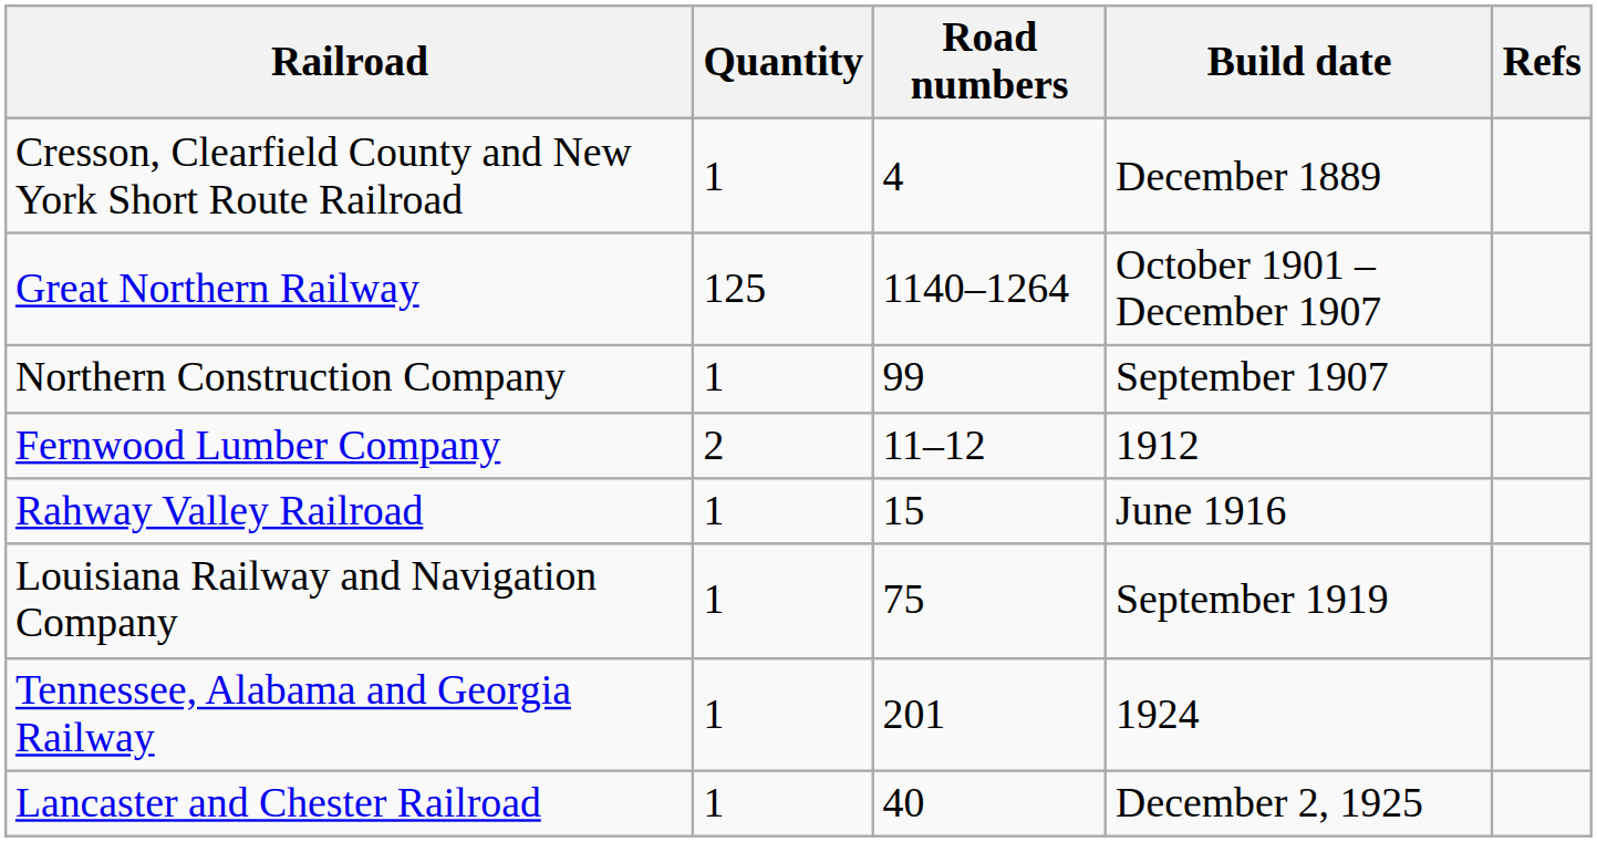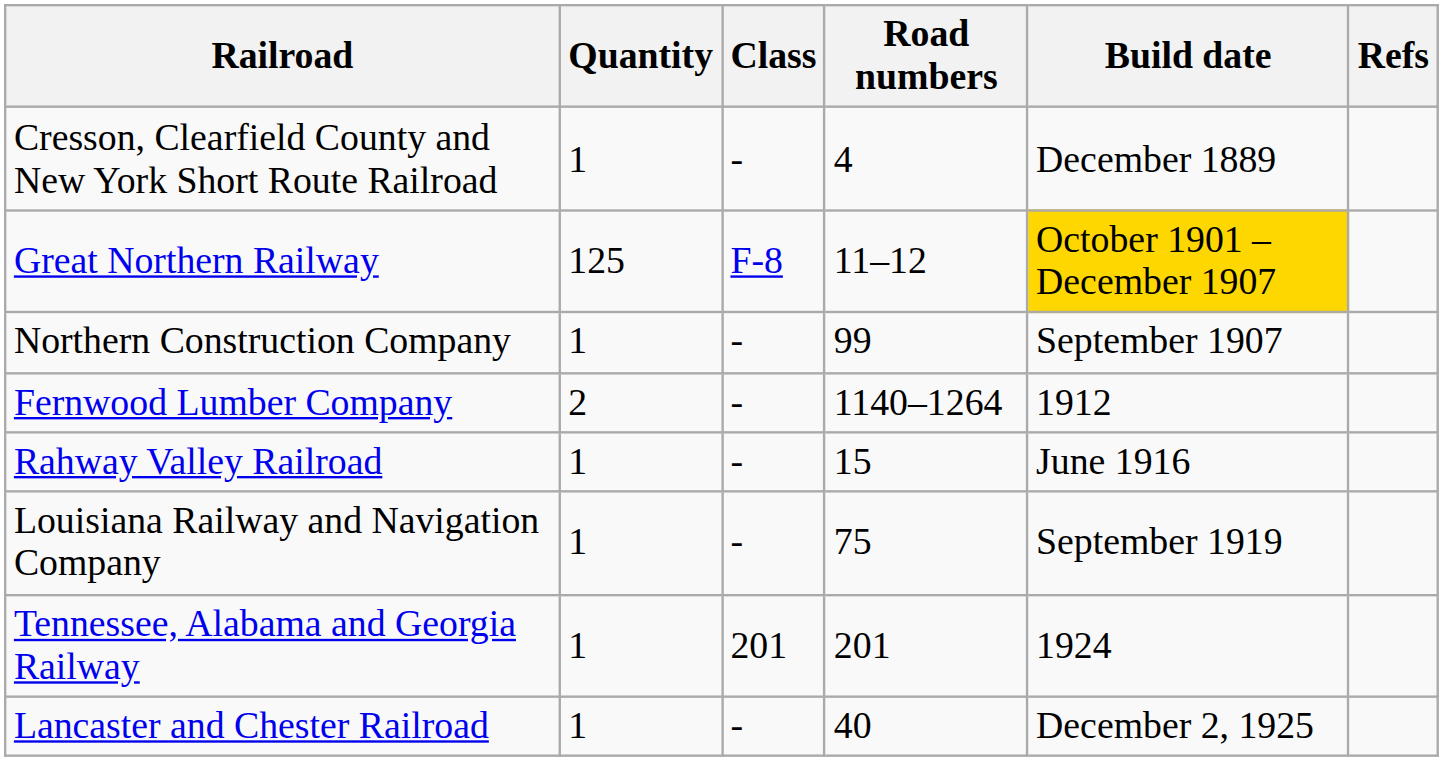 <table class="wikitable">
 <tr>
 <th>Railroad</th>
 <th>Quantity</th>
+<th>Class</th>
 <th>Road numbers</th>
 <th>Build date</th>
 <th>Refs</th>
 </tr>
 <tr>
 <td>Cresson, Clearfield County and New York Short Route Railroad</td>
 <td>1</td>
+<td>-</td>
 <td>4</td>
 <td>December 1889</td>
 <td></td>
 </tr>
 <tr>
 <td><a href='#'>Great Northern Railway</a></td>
 <td>125</td>
-<td>1140–1264</td>
-<td>October 1901 – December 1907</td>
+<td><a href='#'>F-8</a></td>
+<td>11–12</td>
+<td style="background: gold;">October 1901 – December 1907</td>
 <td></td>
 </tr>
 <tr>
 <td>Northern Construction Company</td>
 <td>1</td>
+<td>-</td>
 <td>99</td>
 <td>September 1907</td>
 <td></td>
 </tr>
 <tr>
 <td><a href='#'>Fernwood Lumber Company</a></td>
 <td>2</td>
-<td>11–12</td>
+<td>-</td>
+<td>1140–1264</td>
 <td>1912</td>
 <td></td>
 </tr>
 <tr>
 <td><a href='#'>Rahway Valley Railroad</a></td>
 <td>1</td>
+<td>-</td>
 <td>15</td>
 <td>June 1916</td>
 <td></td>
 </tr>
 <tr>
 <td>Louisiana Railway and Navigation Company</td>
 <td>1</td>
+<td>-</td>
 <td>75</td>
 <td>September 1919</td>
 <td></td>
 </tr>
 <tr>
 <td><a href='#'>Tennessee, Alabama and Georgia Railway</a></td>
 <td>1</td>
 <td>201</td>
+<td>201</td>
 <td>1924</td>
 <td></td>
 </tr>
 <tr>
 <td><a href='#'>Lancaster and Chester Railroad</a></td>
 <td>1</td>
+<td>-</td>
 <td>40</td>
 <td>December 2, 1925</td>
 <td></td>
 </tr>
 </table>
